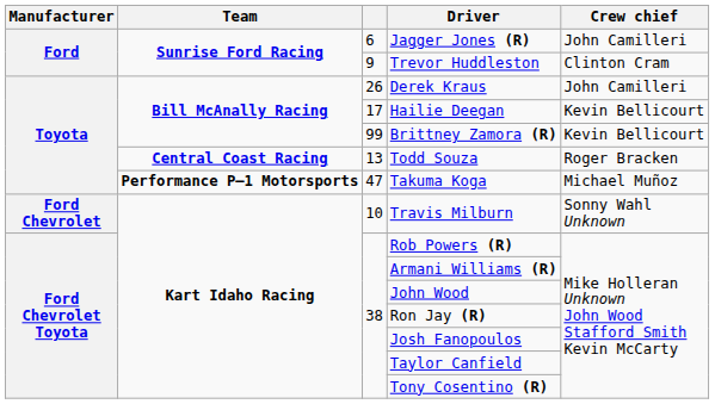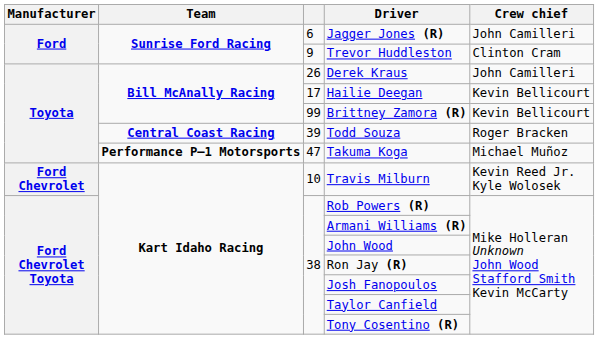 <table class="wikitable" style="font-size: 95%;">
 <tr>
 <th>Manufacturer</th>
 <th>Team</th>
 <th></th>
 <th>Driver</th>
 <th>Crew chief</th>
 </tr>
 <tr>
 <th rowspan="2"><a href='#'>Ford</a></th>
 <td rowspan="2" style="text-align:center;"><strong><a href='#'>Sunrise Ford Racing</a></strong></td>
 <td>6</td>
 <td><a href='#'>Jagger Jones</a> <strong>(R)</strong></td>
 <td>John Camilleri</td>
 </tr>
 <tr>
 <td>9</td>
 <td><a href='#'>Trevor Huddleston</a></td>
 <td>Clinton Cram</td>
 </tr>
 <tr>
 <th rowspan="5"><a href='#'>Toyota</a></th>
 <td rowspan="3" style="text-align:center;"><a href='#'><strong>Bill McAnally Racing</strong></a></td>
 <td>26</td>
 <td><a href='#'>Derek Kraus</a></td>
 <td>John Camilleri</td>
 </tr>
 <tr>
 <td>17</td>
 <td><a href='#'>Hailie Deegan</a></td>
 <td>Kevin Bellicourt</td>
 </tr>
 <tr>
 <td>99</td>
 <td><a href='#'>Brittney Zamora</a> <strong>(R)</strong></td>
 <td>Kevin Bellicourt</td>
 </tr>
 <tr>
 <td style="text-align:center;"><a href='#'><strong>Central Coast Racing</strong></a></td>
-<td>13</td>
+<td>39</td>
 <td><a href='#'>Todd Souza</a></td>
 <td>Roger Bracken</td>
 </tr>
 <tr>
 <td style="text-align:center;"><strong>Performance P–1 Motorsports</strong></td>
 <td>47</td>
 <td><a href='#'>Takuma Koga</a></td>
 <td>Michael Muñoz</td>
 </tr>
 <tr>
 <th><a href='#'>Ford</a> <small></small><br><a href='#'>Chevrolet</a> <small></small></th>
 <td rowspan="8" style="text-align:center;"><strong>Kart Idaho Racing</strong></td>
 <td>10</td>
 <td><a href='#'>Travis Milburn</a></td>
-<td>Sonny Wahl <small></small><br><em>Unknown</em> <small></small></td>
+<td>Kevin Reed Jr. <small></small><br>Kyle Wolosek <small></small></td>
 </tr>
 <tr>
 <th rowspan="7"><a href='#'>Ford</a> <small></small><br><a href='#'>Chevrolet</a> <small></small><br><a href='#'>Toyota</a> <small></small></th>
 <td rowspan="7">38</td>
 <td><a href='#'>Rob Powers</a> <strong>(R)</strong> <small></small></td>
 <td rowspan="7">Mike Holleran <small></small><br><em>Unknown</em> <small></small><br><a href='#'>John Wood</a> <small></small><br><a href='#'>Stafford Smith</a> <small></small><br>Kevin McCarty <small></small></td>
 </tr>
 <tr>
 <td><a href='#'>Armani Williams</a> <strong>(R)</strong> <small></small></td>
 </tr>
 <tr>
 <td><a href='#'>John Wood</a> <small></small></td>
 </tr>
 <tr>
 <td>Ron Jay <strong>(R)</strong> <small></small></td>
 </tr>
 <tr>
 <td><a href='#'>Josh Fanopoulos</a> <small></small></td>
 </tr>
 <tr>
 <td><a href='#'>Taylor Canfield</a> <small></small></td>
 </tr>
 <tr>
 <td><a href='#'>Tony Cosentino</a> <strong>(R)</strong> <small></small></td>
 </tr>
 </table>
